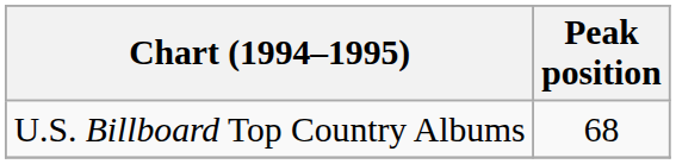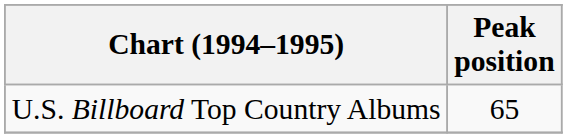 <table class="wikitable">
 <tr>
 <th>Chart (1994–1995)</th>
 <th>Peak<br>position</th>
 </tr>
 <tr>
 <td>U.S. <em>Billboard</em> Top Country Albums</td>
-<td align="center">68</td>
+<td align="center">65</td>
 </tr>
 <tr>
 </tr>
 </table>
